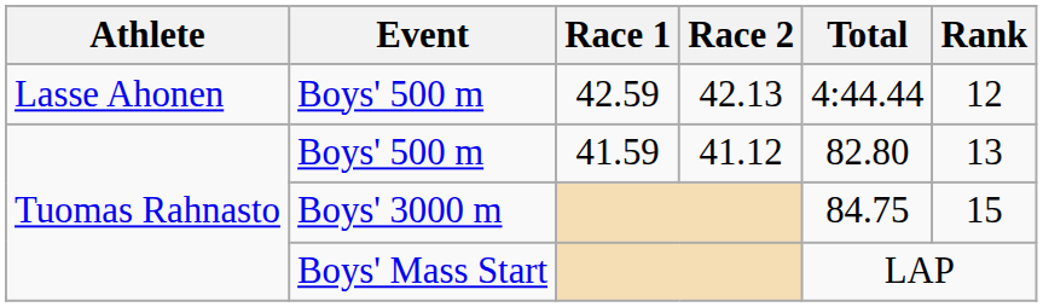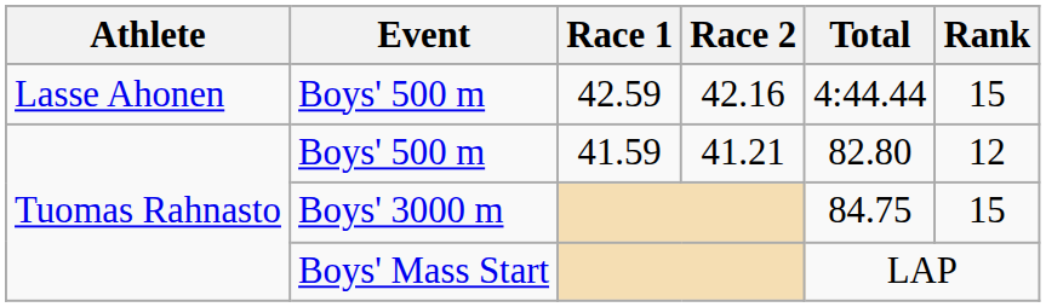 <table class="wikitable">
 <tr>
 <th>Athlete</th>
 <th>Event</th>
 <th>Race 1</th>
 <th>Race 2</th>
 <th>Total</th>
 <th>Rank</th>
 </tr>
 <tr>
 <td rowspan=1><a href='#'>Lasse Ahonen</a></td>
 <td><a href='#'>Boys' 500 m</a></td>
 <td align="center">42.59</td>
-<td align="center">42.13</td>
+<td align="center">42.16</td>
 <td align="center">4:44.44</td>
-<td align="center">12</td>
+<td align="center">15</td>
 </tr>
 <tr>
 <td rowspan=3><a href='#'>Tuomas Rahnasto</a></td>
 <td><a href='#'>Boys' 500 m</a></td>
 <td align="center">41.59</td>
-<td align="center">41.12</td>
+<td align="center">41.21</td>
 <td align="center">82.80</td>
-<td align="center">13</td>
+<td align="center">12</td>
 </tr>
 <tr>
 <td><a href='#'>Boys' 3000 m</a></td>
 <td colspan=2 bgcolor="wheat"></td>
 <td align="center">84.75</td>
 <td align="center">15</td>
 </tr>
 <tr>
 <td><a href='#'>Boys' Mass Start</a></td>
 <td colspan=2 bgcolor="wheat"></td>
 <td align="center" colspan=2>LAP</td>
 </tr>
 </table>
